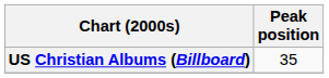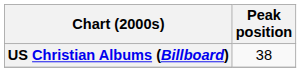 <table class="wikitable sortable plainrowheaders">
 <tr>
 <th scope="col">Chart (2000s)</th>
 <th scope="col">Peak<br>position</th>
 </tr>
 <tr>
 <th scope="row">US <a href='#'>Christian Albums</a> (<em><a href='#'>Billboard</a></em>)</th>
-<td align="center">35</td>
+<td align="center">38</td>
 </tr>
 <tr>
 </tr>
 </table>
